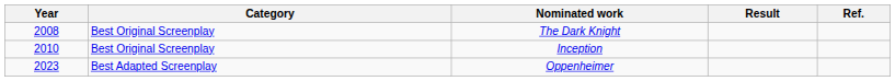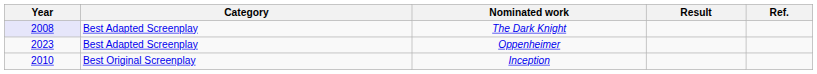 <table class="wikitable sortable plainrowheaders" style="width: 100%; text-align:center;">
 <tr>
 <th>Year</th>
 <th>Category</th>
 <th>Nominated work</th>
 <th>Result</th>
 <th>Ref.</th>
 </tr>
 <tr>
-<td><a href='#'>2008</a></td>
-<td style="text-align:left;"><a href='#'>Best Original Screenplay</a></td>
+<td style="background: lavender;"><a href='#'>2008</a></td>
+<td style="text-align:left;"><a href='#'>Best Adapted Screenplay</a></td>
 <td><em><a href='#'>The Dark Knight</a></em></td>
+<td></td>
+<td></td>
+</tr>
+<tr>
+<td><a href='#'>2023</a></td>
+<td style="text-align:left;"><a href='#'>Best Adapted Screenplay</a></td>
+<td><em><a href='#'>Oppenheimer</a></em></td>
 <td></td>
 <td></td>
 </tr>
 <tr>
 <td><a href='#'>2010</a></td>
 <td style="text-align:left;"><a href='#'>Best Original Screenplay</a></td>
 <td><em><a href='#'>Inception</a></em></td>
 <td></td>
 <td></td>
 </tr>
-<tr>
-<td><a href='#'>2023</a></td>
-<td style="text-align:left;"><a href='#'>Best Adapted Screenplay</a></td>
-<td><em><a href='#'>Oppenheimer</a></em></td>
-<td></td>
-<td></td>
-</tr>
 </table>
